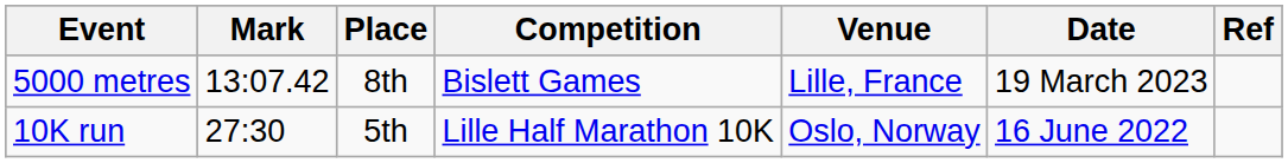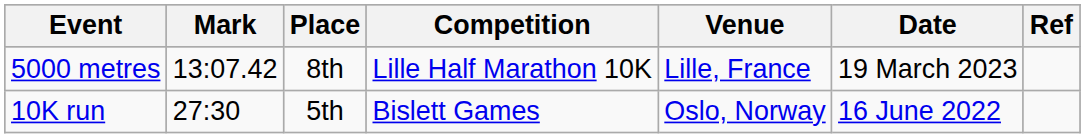 <table class="wikitable">
 <tr>
 <th>Event</th>
 <th>Mark</th>
 <th>Place</th>
 <th>Competition</th>
 <th>Venue</th>
 <th>Date</th>
 <th>Ref</th>
 </tr>
 <tr>
 <td><a href='#'>5000 metres</a></td>
 <td>13:07.42</td>
 <td style="text-align:center;">8th</td>
-<td><a href='#'>Bislett Games</a></td>
+<td><a href='#'>Lille Half Marathon</a> 10K</td>
 <td><a href='#'>Lille, France</a></td>
 <td>19 March 2023</td>
 <td></td>
 </tr>
 <tr>
 <td><a href='#'>10K run</a></td>
 <td>27:30</td>
 <td style="text-align:center;">5th</td>
-<td><a href='#'>Lille Half Marathon</a> 10K</td>
+<td><a href='#'>Bislett Games</a></td>
 <td><a href='#'>Oslo, Norway</a></td>
 <td><a href='#'>16 June 2022</a></td>
 <td></td>
 </tr>
 </table>
